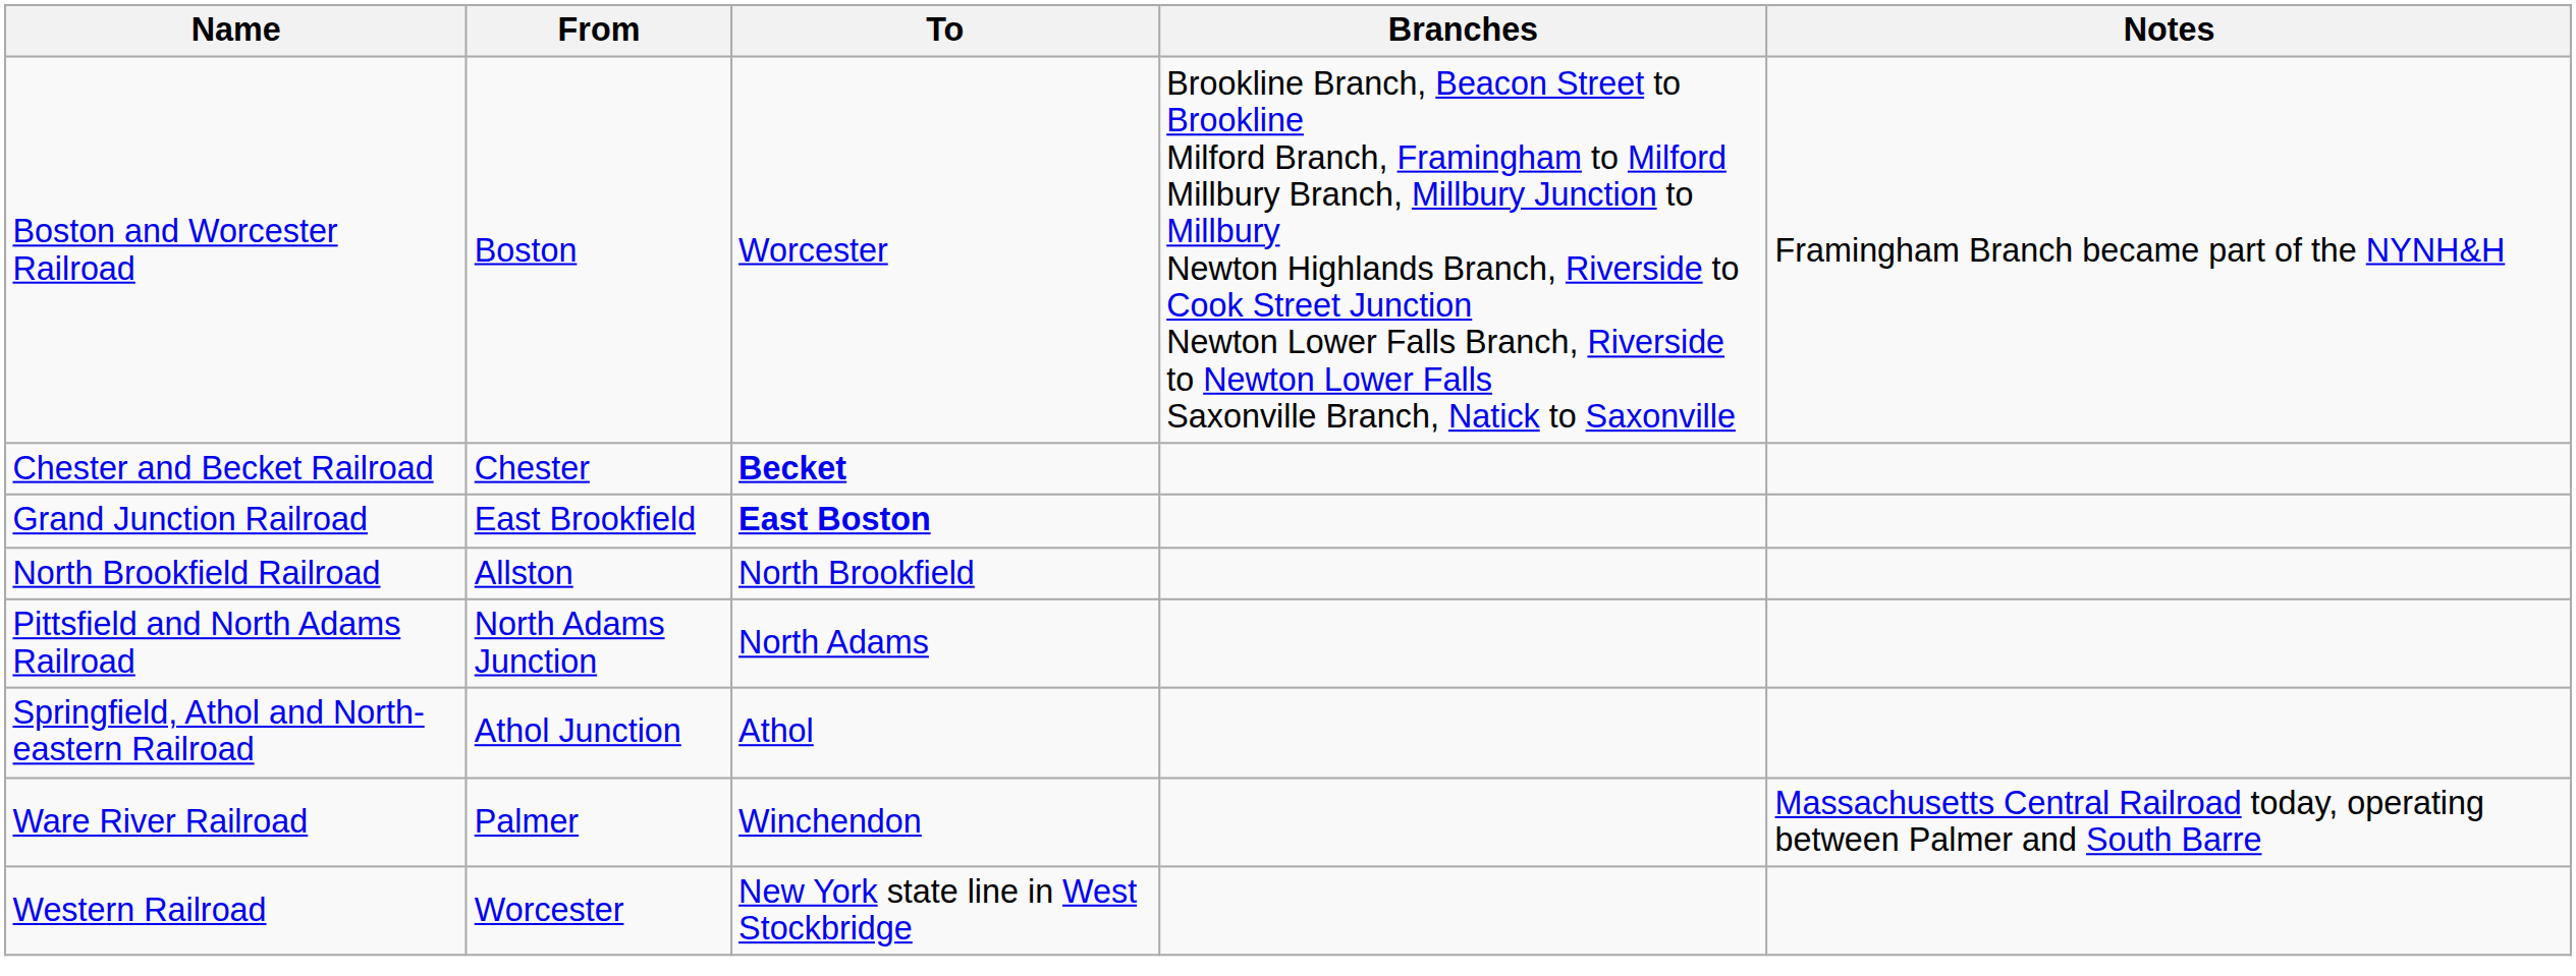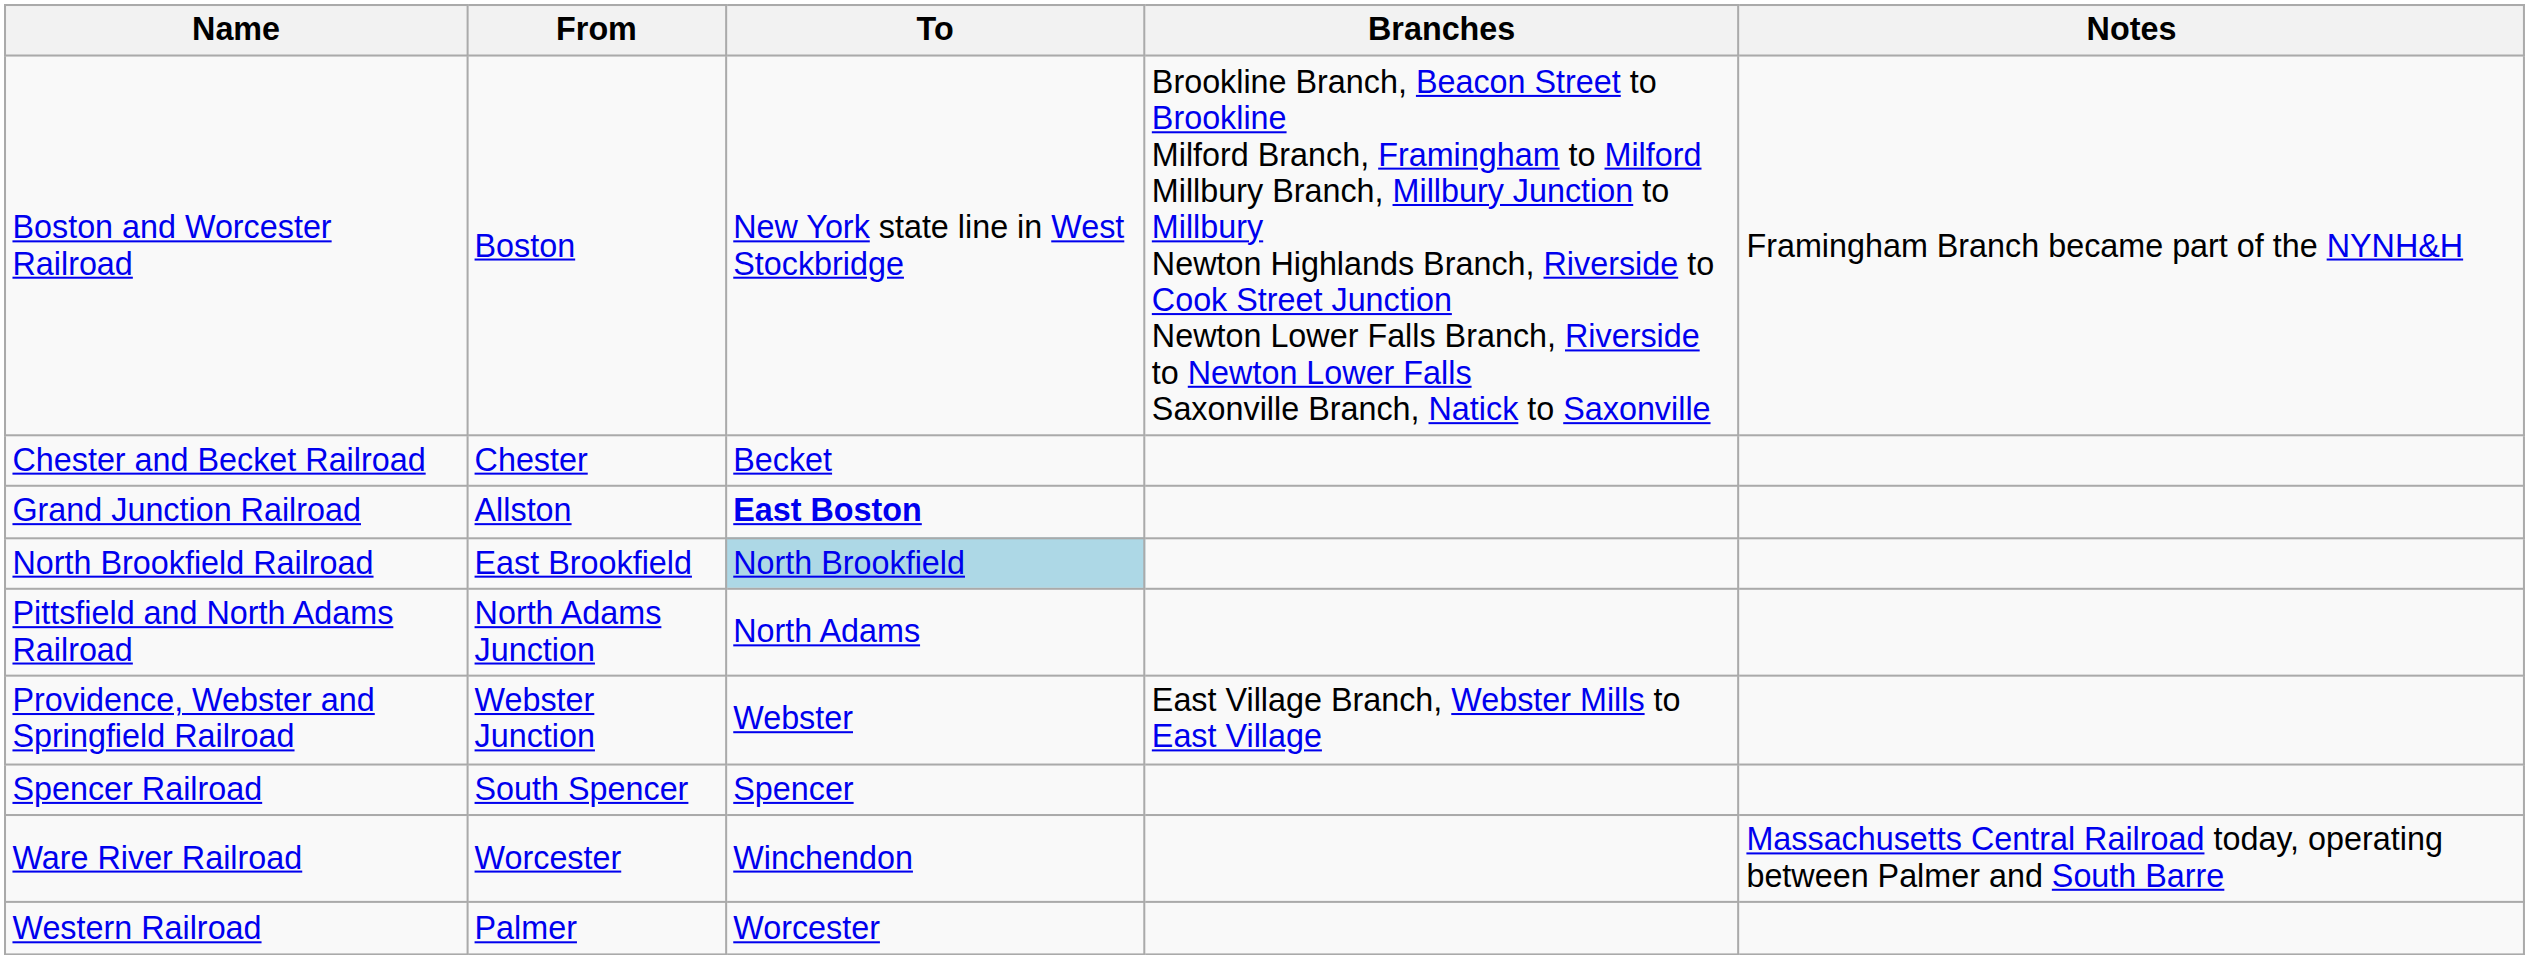 <table class="wikitable">
 <tr>
 <th>Name</th>
 <th>From</th>
 <th>To</th>
 <th>Branches</th>
 <th>Notes</th>
 </tr>
 <tr>
 <td><a href='#'>Boston and Worcester Railroad</a></td>
 <td><a href='#'>Boston</a></td>
-<td><a href='#'>Worcester</a></td>
+<td><a href='#'>New York</a> state line in <a href='#'>West Stockbridge</a></td>
 <td>Brookline Branch, <a href='#'>Beacon Street</a> to <a href='#'>Brookline</a><br>Milford Branch, <a href='#'>Framingham</a> to <a href='#'>Milford</a><br>Millbury Branch, <a href='#'>Millbury Junction</a> to <a href='#'>Millbury</a><br>Newton Highlands Branch, <a href='#'>Riverside</a> to <a href='#'>Cook Street Junction</a><br>Newton Lower Falls Branch, <a href='#'>Riverside</a> to <a href='#'>Newton Lower Falls</a><br>Saxonville Branch, <a href='#'>Natick</a> to <a href='#'>Saxonville</a></td>
 <td>Framingham Branch became part of the <a href='#'>NYNH&H</a></td>
 </tr>
 <tr>
 <td><a href='#'>Chester and Becket Railroad</a></td>
 <td><a href='#'>Chester</a></td>
-<td><strong><a href='#'>Becket</a></strong></td>
+<td><a href='#'>Becket</a></td>
 <td></td>
 <td></td>
 </tr>
 <tr>
 <td><a href='#'>Grand Junction Railroad</a></td>
-<td><a href='#'>East Brookfield</a></td>
+<td><a href='#'>Allston</a></td>
 <td><strong><a href='#'>East Boston</a></strong></td>
 <td></td>
 <td></td>
 </tr>
 <tr>
 <td><a href='#'>North Brookfield Railroad</a></td>
-<td><a href='#'>Allston</a></td>
-<td><a href='#'>North Brookfield</a></td>
+<td><a href='#'>East Brookfield</a></td>
+<td style="background: lightblue;"><a href='#'>North Brookfield</a></td>
 <td></td>
 <td></td>
 </tr>
 <tr>
 <td><a href='#'>Pittsfield and North Adams Railroad</a></td>
 <td><a href='#'>North Adams Junction</a></td>
 <td><a href='#'>North Adams</a></td>
 <td></td>
 <td></td>
 </tr>
 <tr>
-<td><a href='#'>Springfield, Athol and North-eastern Railroad</a></td>
-<td><a href='#'>Athol Junction</a></td>
-<td><a href='#'>Athol</a></td>
+<td><a href='#'>Providence, Webster and Springfield Railroad</a></td>
+<td><a href='#'>Webster Junction</a></td>
+<td><a href='#'>Webster</a></td>
+<td>East Village Branch, <a href='#'>Webster Mills</a> to <a href='#'>East Village</a></td>
+<td></td>
+</tr>
+<tr>
+<td><a href='#'>Spencer Railroad</a></td>
+<td><a href='#'>South Spencer</a></td>
+<td><a href='#'>Spencer</a></td>
 <td></td>
 <td></td>
 </tr>
 <tr>
 <td><a href='#'>Ware River Railroad</a></td>
-<td><a href='#'>Palmer</a></td>
+<td><a href='#'>Worcester</a></td>
 <td><a href='#'>Winchendon</a></td>
 <td></td>
 <td><a href='#'>Massachusetts Central Railroad</a> today, operating between Palmer and <a href='#'>South Barre</a></td>
 </tr>
 <tr>
 <td><a href='#'>Western Railroad</a></td>
+<td><a href='#'>Palmer</a></td>
 <td><a href='#'>Worcester</a></td>
-<td><a href='#'>New York</a> state line in <a href='#'>West Stockbridge</a></td>
 <td></td>
 <td></td>
 </tr>
 </table>
